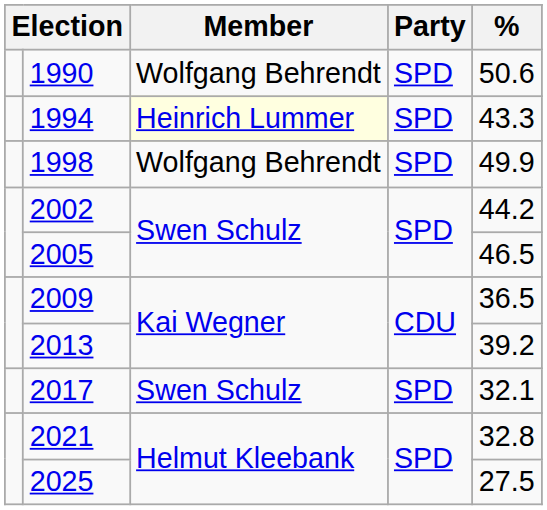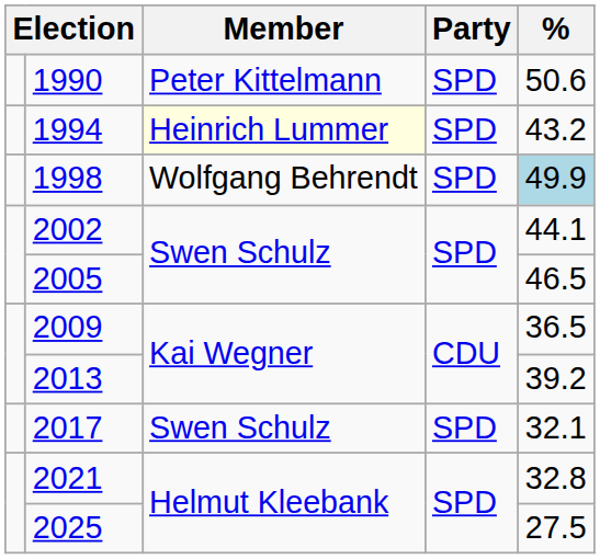 <table class=wikitable>
 <tr>
 <th colspan=2>Election</th>
 <th>Member</th>
 <th>Party</th>
 <th>%</th>
 </tr>
 <tr>
 <td bgcolor=></td>
 <td><a href='#'>1990</a></td>
-<td>Wolfgang Behrendt</td>
+<td><a href='#'>Peter Kittelmann</a></td>
 <td><a href='#'>SPD</a></td>
 <td align=right>50.6</td>
 </tr>
 <tr>
 <td bgcolor=></td>
 <td><a href='#'>1994</a></td>
 <td style="background: lightyellow;"><a href='#'>Heinrich Lummer</a></td>
 <td><a href='#'>SPD</a></td>
-<td align=right>43.3</td>
+<td align=right>43.2</td>
 </tr>
 <tr>
 <td bgcolor=></td>
 <td><a href='#'>1998</a></td>
 <td>Wolfgang Behrendt</td>
 <td><a href='#'>SPD</a></td>
-<td align=right>49.9</td>
+<td align=right style="background: lightblue;">49.9</td>
 </tr>
 <tr>
 <td rowspan=2 bgcolor=></td>
 <td><a href='#'>2002</a></td>
 <td rowspan=2><a href='#'>Swen Schulz</a></td>
 <td rowspan=2><a href='#'>SPD</a></td>
-<td align=right>44.2</td>
+<td align=right>44.1</td>
 </tr>
 <tr>
 <td><a href='#'>2005</a></td>
 <td align=right>46.5</td>
 </tr>
 <tr>
 <td rowspan=2 bgcolor=></td>
 <td><a href='#'>2009</a></td>
 <td rowspan=2><a href='#'>Kai Wegner</a></td>
 <td rowspan=2><a href='#'>CDU</a></td>
 <td align=right>36.5</td>
 </tr>
 <tr>
 <td><a href='#'>2013</a></td>
 <td align=right>39.2</td>
 </tr>
 <tr>
 <td bgcolor=></td>
 <td><a href='#'>2017</a></td>
 <td><a href='#'>Swen Schulz</a></td>
 <td><a href='#'>SPD</a></td>
 <td align=right>32.1</td>
 </tr>
 <tr>
 <td rowspan=2 bgcolor=></td>
 <td><a href='#'>2021</a></td>
 <td rowspan=2><a href='#'>Helmut Kleebank</a></td>
 <td rowspan=2><a href='#'>SPD</a></td>
 <td align=right>32.8</td>
 </tr>
 <tr>
 <td><a href='#'>2025</a></td>
 <td align=right>27.5</td>
 </tr>
 </table>
